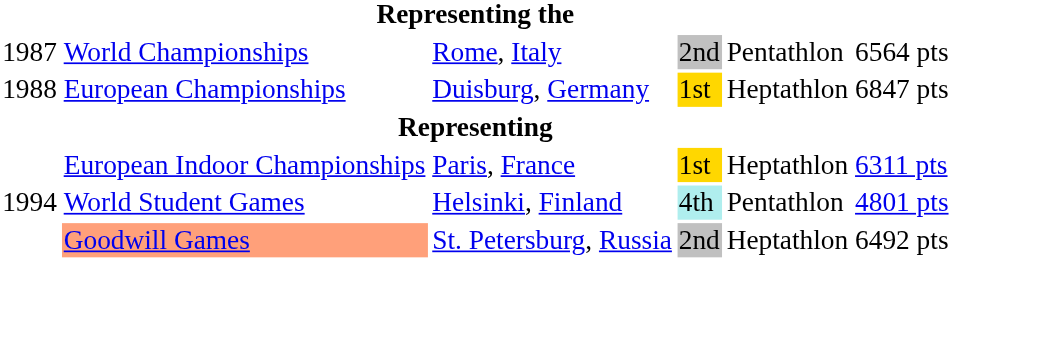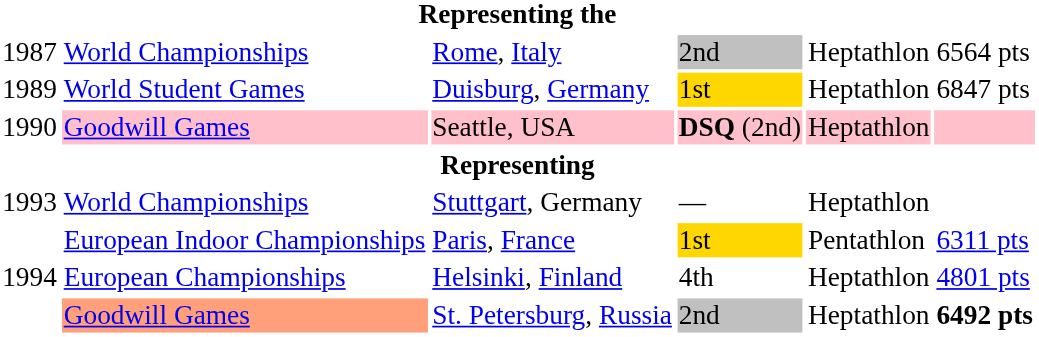 <table>
 <tr>
 <th colspan=6>Representing the </th>
 </tr>
 <tr>
 <td>1987</td>
 <td><a href='#'>World Championships</a></td>
 <td><a href='#'>Rome</a>, <a href='#'>Italy</a></td>
 <td bgcolor=silver>2nd</td>
-<td>Pentathlon</td>
+<td>Heptathlon</td>
 <td>6564 pts</td>
 </tr>
 <tr>
-<td>1988</td>
-<td><a href='#'>European Championships</a></td>
+<td>1989</td>
+<td><a href='#'>World Student Games</a></td>
 <td><a href='#'>Duisburg</a>, <a href='#'>Germany</a></td>
 <td bgcolor=gold>1st</td>
 <td>Heptathlon</td>
 <td>6847 pts</td>
 </tr>
 <tr>
+<td>1990</td>
+<td bgcolor=pink><a href='#'>Goodwill Games</a></td>
+<td bgcolor=pink>Seattle, USA</td>
+<td bgcolor=pink><strong>DSQ</strong> (2nd)</td>
+<td bgcolor=pink>Heptathlon</td>
+<td bgcolor=pink></td>
+</tr>
+<tr>
 <th colspan=6>Representing </th>
+</tr>
+<tr>
+<td>1993</td>
+<td><a href='#'>World Championships</a></td>
+<td><a href='#'>Stuttgart</a>, Germany</td>
+<td>—</td>
+<td>Heptathlon</td>
+<td></td>
 </tr>
 <tr>
 <td rowspan=3>1994</td>
 <td><a href='#'>European Indoor Championships</a></td>
 <td><a href='#'>Paris</a>, <a href='#'>France</a></td>
 <td bgcolor=gold>1st</td>
-<td>Heptathlon</td>
+<td>Pentathlon</td>
 <td><a href='#'>6311 pts</a></td>
 </tr>
 <tr>
-<td><a href='#'>World Student Games</a></td>
+<td><a href='#'>European Championships</a></td>
 <td><a href='#'>Helsinki</a>, <a href='#'>Finland</a></td>
-<td style="background: paleturquoise;">4th</td>
-<td>Pentathlon</td>
+<td>4th</td>
+<td>Heptathlon</td>
 <td><a href='#'>4801 pts</a></td>
 </tr>
 <tr>
 <td style="background: lightsalmon;"><a href='#'>Goodwill Games</a></td>
 <td><a href='#'>St. Petersburg</a>, <a href='#'>Russia</a></td>
 <td bgcolor=silver>2nd</td>
 <td>Heptathlon</td>
-<td>6492 pts</td>
+<td><strong>6492 pts</strong></td>
 </tr>
 </table>
